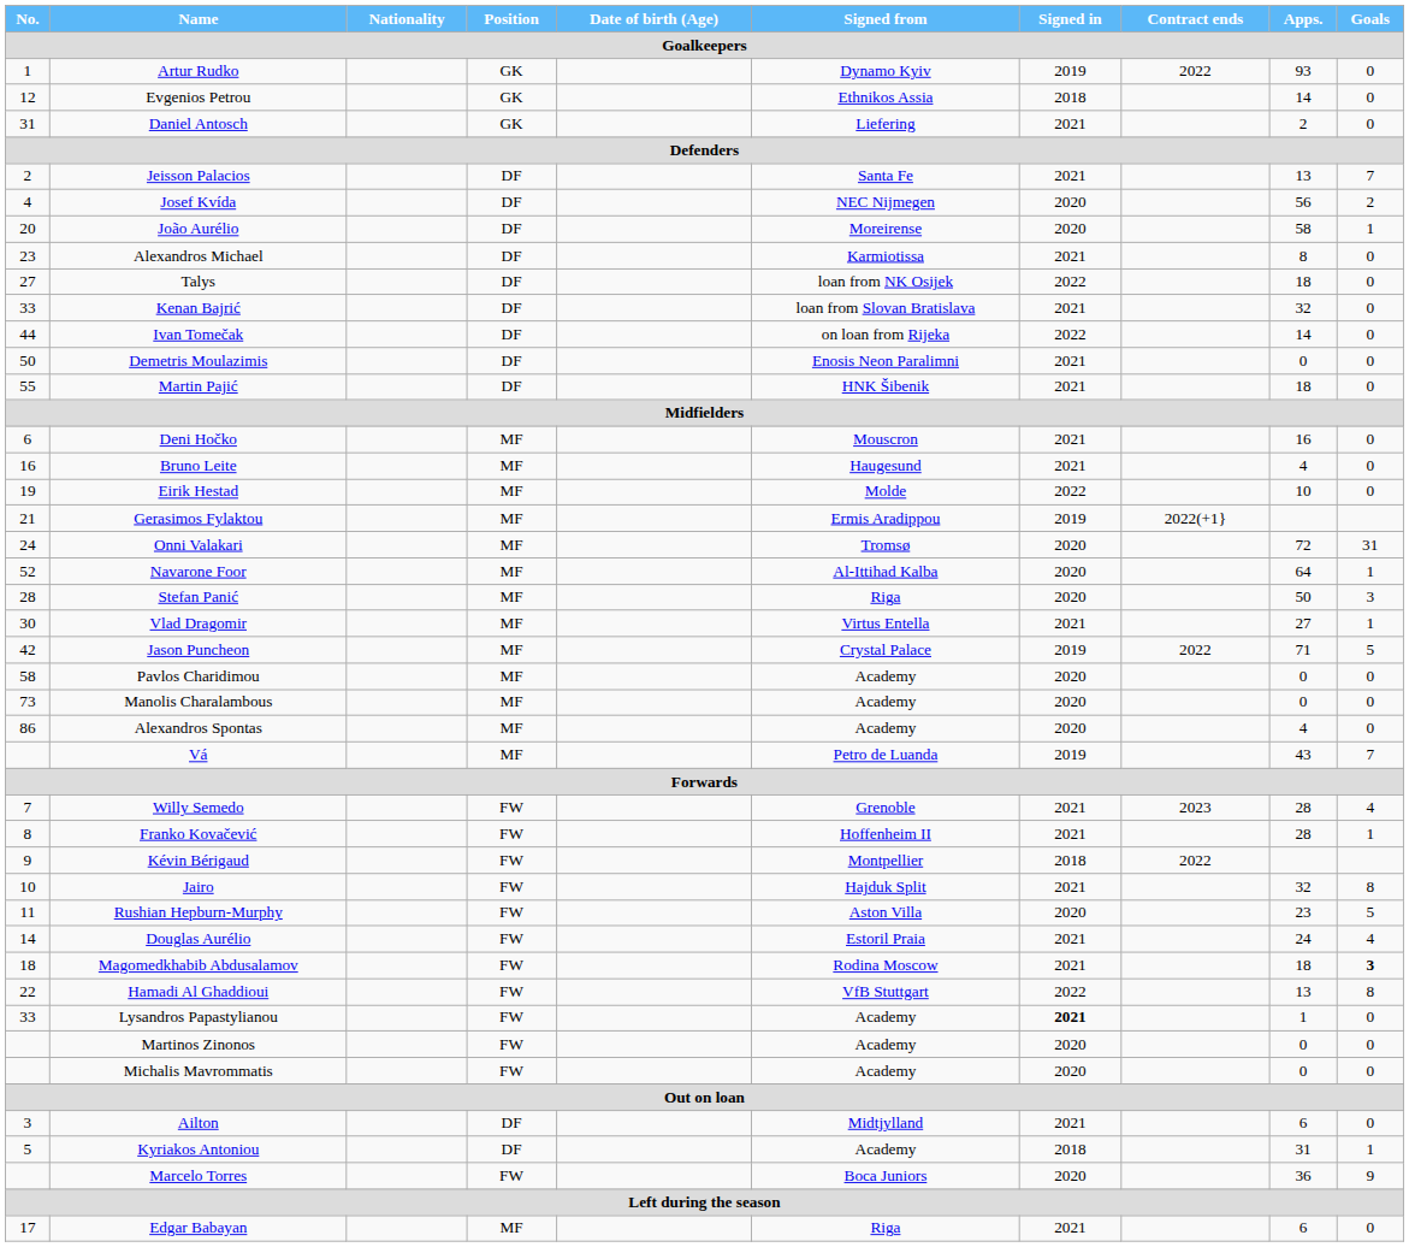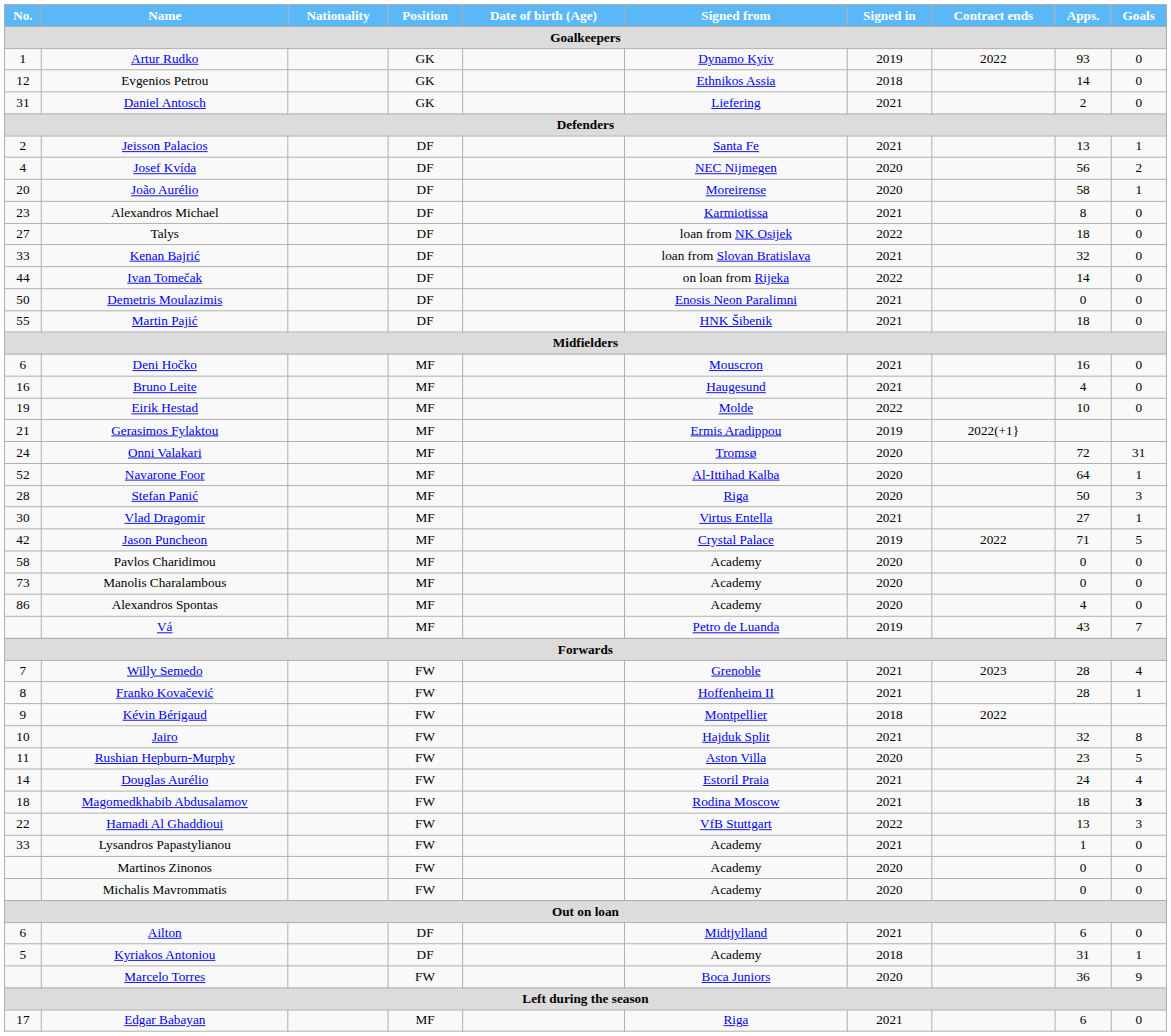 <table class="wikitable"  style="text-align:center; font-size:90%; width:100%;">
 <tr>
 <th style="background:#5BB8F8; color:white; text-align:center;">No.</th>
 <th style="background:#5BB8F8; color:white; text-align:center;">Name</th>
 <th style="background:#5BB8F8; color:white; text-align:center;">Nationality</th>
 <th style="background:#5BB8F8; color:white; text-align:center;">Position</th>
 <th style="background:#5BB8F8; color:white; text-align:center;">Date of birth (Age)</th>
 <th style="background:#5BB8F8; color:white; text-align:center;">Signed from</th>
 <th style="background:#5BB8F8; color:white; text-align:center;">Signed in</th>
 <th style="background:#5BB8F8; color:white; text-align:center;">Contract ends</th>
 <th style="background:#5BB8F8; color:white; text-align:center;">Apps.</th>
 <th style="background:#5BB8F8; color:white; text-align:center;">Goals</th>
 </tr>
 <tr>
 <th colspan="11"  style="background:#dcdcdc; text-align:center;">Goalkeepers</th>
 </tr>
 <tr>
 <td>1</td>
 <td><a href='#'>Artur Rudko</a></td>
 <td></td>
 <td>GK</td>
 <td></td>
 <td><a href='#'>Dynamo Kyiv</a></td>
 <td>2019</td>
 <td>2022</td>
 <td>93</td>
 <td>0</td>
 </tr>
 <tr>
 <td>12</td>
 <td>Evgenios Petrou</td>
 <td></td>
 <td>GK</td>
 <td></td>
 <td><a href='#'>Ethnikos Assia</a></td>
 <td>2018</td>
 <td></td>
 <td>14</td>
 <td>0</td>
 </tr>
 <tr>
 <td>31</td>
 <td><a href='#'>Daniel Antosch</a></td>
 <td></td>
 <td>GK</td>
 <td></td>
 <td><a href='#'>Liefering</a></td>
 <td>2021</td>
 <td></td>
 <td>2</td>
 <td>0</td>
 </tr>
 <tr>
 <th colspan="11"  style="background:#dcdcdc; text-align:center;">Defenders</th>
 </tr>
 <tr>
 <td>2</td>
 <td><a href='#'>Jeisson Palacios</a></td>
 <td></td>
 <td>DF</td>
 <td></td>
 <td><a href='#'>Santa Fe</a></td>
 <td>2021</td>
 <td></td>
 <td>13</td>
-<td>7</td>
+<td>1</td>
 </tr>
 <tr>
 <td>4</td>
 <td><a href='#'>Josef Kvída</a></td>
 <td></td>
 <td>DF</td>
 <td></td>
 <td><a href='#'>NEC Nijmegen</a></td>
 <td>2020</td>
 <td></td>
 <td>56</td>
 <td>2</td>
 </tr>
 <tr>
 <td>20</td>
 <td><a href='#'>João Aurélio</a></td>
 <td></td>
 <td>DF</td>
 <td></td>
 <td><a href='#'>Moreirense</a></td>
 <td>2020</td>
 <td></td>
 <td>58</td>
 <td>1</td>
 </tr>
 <tr>
 <td>23</td>
 <td>Alexandros Michael</td>
 <td></td>
 <td>DF</td>
 <td></td>
 <td><a href='#'>Karmiotissa</a></td>
 <td>2021</td>
 <td></td>
 <td>8</td>
 <td>0</td>
 </tr>
 <tr>
 <td>27</td>
 <td>Talys</td>
 <td></td>
 <td>DF</td>
 <td></td>
 <td>loan from <a href='#'>NK Osijek</a></td>
 <td>2022</td>
 <td></td>
 <td>18</td>
 <td>0</td>
 </tr>
 <tr>
 <td>33</td>
 <td><a href='#'>Kenan Bajrić</a></td>
 <td></td>
 <td>DF</td>
 <td></td>
 <td>loan from <a href='#'>Slovan Bratislava</a></td>
 <td>2021</td>
 <td></td>
 <td>32</td>
 <td>0</td>
 </tr>
 <tr>
 <td>44</td>
 <td><a href='#'>Ivan Tomečak</a></td>
 <td></td>
 <td>DF</td>
 <td></td>
 <td>on loan from <a href='#'>Rijeka</a></td>
 <td>2022</td>
 <td></td>
 <td>14</td>
 <td>0</td>
 </tr>
 <tr>
 <td>50</td>
 <td><a href='#'>Demetris Moulazimis</a></td>
 <td></td>
 <td>DF</td>
 <td></td>
 <td><a href='#'>Enosis Neon Paralimni</a></td>
 <td>2021</td>
 <td></td>
 <td>0</td>
 <td>0</td>
 </tr>
 <tr>
 <td>55</td>
 <td><a href='#'>Martin Pajić</a></td>
 <td></td>
 <td>DF</td>
 <td></td>
 <td><a href='#'>HNK Šibenik</a></td>
 <td>2021</td>
 <td></td>
 <td>18</td>
 <td>0</td>
 </tr>
 <tr>
 <th colspan="11"  style="background:#dcdcdc; text-align:center;">Midfielders</th>
 </tr>
 <tr>
 <td>6</td>
 <td><a href='#'>Deni Hočko</a></td>
 <td></td>
 <td>MF</td>
 <td></td>
 <td><a href='#'>Mouscron</a></td>
 <td>2021</td>
 <td></td>
 <td>16</td>
 <td>0</td>
 </tr>
 <tr>
 <td>16</td>
 <td><a href='#'>Bruno Leite</a></td>
 <td></td>
 <td>MF</td>
 <td></td>
 <td><a href='#'>Haugesund</a></td>
 <td>2021</td>
 <td></td>
 <td>4</td>
 <td>0</td>
 </tr>
 <tr>
 <td>19</td>
 <td><a href='#'>Eirik Hestad</a></td>
 <td></td>
 <td>MF</td>
 <td></td>
 <td><a href='#'>Molde</a></td>
 <td>2022</td>
 <td></td>
 <td>10</td>
 <td>0</td>
 </tr>
 <tr>
 <td>21</td>
 <td><a href='#'>Gerasimos Fylaktou</a></td>
 <td></td>
 <td>MF</td>
 <td></td>
 <td><a href='#'>Ermis Aradippou</a></td>
 <td>2019</td>
 <td>2022(+1}</td>
 <td></td>
 <td></td>
 </tr>
 <tr>
 <td>24</td>
 <td><a href='#'>Onni Valakari</a></td>
 <td></td>
 <td>MF</td>
 <td></td>
 <td><a href='#'>Tromsø</a></td>
 <td>2020</td>
 <td></td>
 <td>72</td>
 <td>31</td>
 </tr>
 <tr>
 <td>52</td>
 <td><a href='#'>Navarone Foor</a></td>
 <td></td>
 <td>MF</td>
 <td></td>
 <td><a href='#'>Al-Ittihad Kalba</a></td>
 <td>2020</td>
 <td></td>
 <td>64</td>
 <td>1</td>
 </tr>
 <tr>
 <td>28</td>
 <td><a href='#'>Stefan Panić</a></td>
 <td></td>
 <td>MF</td>
 <td></td>
 <td><a href='#'>Riga</a></td>
 <td>2020</td>
 <td></td>
 <td>50</td>
 <td>3</td>
 </tr>
 <tr>
 <td>30</td>
 <td><a href='#'>Vlad Dragomir</a></td>
 <td></td>
 <td>MF</td>
 <td></td>
 <td><a href='#'>Virtus Entella</a></td>
 <td>2021</td>
 <td></td>
 <td>27</td>
 <td>1</td>
 </tr>
 <tr>
 <td>42</td>
 <td><a href='#'>Jason Puncheon</a> </td>
 <td></td>
 <td>MF</td>
 <td></td>
 <td><a href='#'>Crystal Palace</a></td>
 <td>2019</td>
 <td>2022</td>
 <td>71</td>
 <td>5</td>
 </tr>
 <tr>
 <td>58</td>
 <td>Pavlos Charidimou</td>
 <td></td>
 <td>MF</td>
 <td></td>
 <td>Academy</td>
 <td>2020</td>
 <td></td>
 <td>0</td>
 <td>0</td>
 </tr>
 <tr>
 <td>73</td>
 <td>Manolis Charalambous</td>
 <td></td>
 <td>MF</td>
 <td></td>
 <td>Academy</td>
 <td>2020</td>
 <td></td>
 <td>0</td>
 <td>0</td>
 </tr>
 <tr>
 <td>86</td>
 <td>Alexandros Spontas</td>
 <td></td>
 <td>MF</td>
 <td></td>
 <td>Academy</td>
 <td>2020</td>
 <td></td>
 <td>4</td>
 <td>0</td>
 </tr>
 <tr>
 <td></td>
 <td><a href='#'>Vá</a></td>
 <td></td>
 <td>MF</td>
 <td></td>
 <td><a href='#'>Petro de Luanda</a></td>
 <td>2019</td>
 <td></td>
 <td>43</td>
 <td>7</td>
 </tr>
 <tr>
 <th colspan="11"  style="background:#dcdcdc; text-align:center;">Forwards</th>
 </tr>
 <tr>
 <td>7</td>
 <td><a href='#'>Willy Semedo</a></td>
 <td></td>
 <td>FW</td>
 <td></td>
 <td><a href='#'>Grenoble</a></td>
 <td>2021</td>
 <td>2023</td>
 <td>28</td>
 <td>4</td>
 </tr>
 <tr>
 <td>8</td>
 <td><a href='#'>Franko Kovačević</a></td>
 <td></td>
 <td>FW</td>
 <td></td>
 <td><a href='#'>Hoffenheim II</a></td>
 <td>2021</td>
 <td></td>
 <td>28</td>
 <td>1</td>
 </tr>
 <tr>
 <td>9</td>
 <td><a href='#'>Kévin Bérigaud</a></td>
 <td></td>
 <td>FW</td>
 <td></td>
 <td><a href='#'>Montpellier</a></td>
 <td>2018</td>
 <td>2022</td>
 <td></td>
 <td></td>
 </tr>
 <tr>
 <td>10</td>
 <td><a href='#'>Jairo</a></td>
 <td></td>
 <td>FW</td>
 <td></td>
 <td><a href='#'>Hajduk Split</a></td>
 <td>2021</td>
 <td></td>
 <td>32</td>
 <td>8</td>
 </tr>
 <tr>
 <td>11</td>
 <td><a href='#'>Rushian Hepburn-Murphy</a></td>
 <td></td>
 <td>FW</td>
 <td></td>
 <td><a href='#'>Aston Villa</a></td>
 <td>2020</td>
 <td></td>
 <td>23</td>
 <td>5</td>
 </tr>
 <tr>
 <td>14</td>
 <td><a href='#'>Douglas Aurélio</a></td>
 <td></td>
 <td>FW</td>
 <td></td>
 <td><a href='#'>Estoril Praia</a></td>
 <td>2021</td>
 <td></td>
 <td>24</td>
 <td>4</td>
 </tr>
 <tr>
 <td>18</td>
 <td><a href='#'>Magomedkhabib Abdusalamov</a></td>
 <td></td>
 <td>FW</td>
 <td></td>
 <td><a href='#'>Rodina Moscow</a></td>
 <td>2021</td>
 <td></td>
 <td>18</td>
 <td><strong>3</strong></td>
 </tr>
 <tr>
 <td>22</td>
 <td><a href='#'>Hamadi Al Ghaddioui</a></td>
 <td></td>
 <td>FW</td>
 <td></td>
 <td><a href='#'>VfB Stuttgart</a></td>
 <td>2022</td>
 <td></td>
 <td>13</td>
-<td>8</td>
+<td>3</td>
 </tr>
 <tr>
 <td>33</td>
 <td>Lysandros Papastylianou</td>
 <td></td>
 <td>FW</td>
 <td></td>
 <td>Academy</td>
-<td><strong>2021</strong></td>
+<td>2021</td>
 <td></td>
 <td>1</td>
 <td>0</td>
 </tr>
 <tr>
 <td></td>
 <td>Martinos Zinonos</td>
 <td></td>
 <td>FW</td>
 <td></td>
 <td>Academy</td>
 <td>2020</td>
 <td></td>
 <td>0</td>
 <td>0</td>
 </tr>
 <tr>
 <td></td>
 <td>Michalis Mavrommatis</td>
 <td></td>
 <td>FW</td>
 <td></td>
 <td>Academy</td>
 <td>2020</td>
 <td></td>
 <td>0</td>
 <td>0</td>
 </tr>
 <tr>
 <th colspan="11"  style="background:#dcdcdc; text-align:center;">Out on loan</th>
 </tr>
 <tr>
-<td>3</td>
+<td>6</td>
 <td><a href='#'>Ailton</a></td>
 <td></td>
 <td>DF</td>
 <td></td>
 <td><a href='#'>Midtjylland</a></td>
 <td>2021</td>
 <td></td>
 <td>6</td>
 <td>0</td>
 </tr>
 <tr>
 <td>5</td>
 <td><a href='#'>Kyriakos Antoniou</a></td>
 <td></td>
 <td>DF</td>
 <td></td>
 <td>Academy</td>
 <td>2018</td>
 <td></td>
 <td>31</td>
 <td>1</td>
 </tr>
 <tr>
 <td></td>
 <td><a href='#'>Marcelo Torres</a></td>
 <td></td>
 <td>FW</td>
 <td></td>
 <td><a href='#'>Boca Juniors</a></td>
 <td>2020</td>
 <td></td>
 <td>36</td>
 <td>9</td>
 </tr>
 <tr>
 <th colspan="11"  style="background:#dcdcdc; text-align:center;">Left during the season</th>
 </tr>
 <tr>
 <td>17</td>
 <td><a href='#'>Edgar Babayan</a></td>
 <td></td>
 <td>MF</td>
 <td></td>
 <td><a href='#'>Riga</a></td>
 <td>2021</td>
 <td></td>
 <td>6</td>
 <td>0</td>
 </tr>
 </table>
